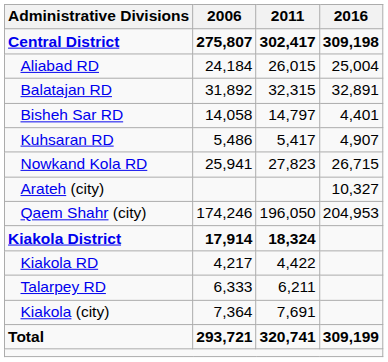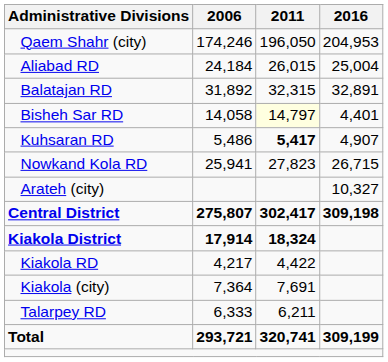 <table class="wikitable">
 <tr>
 <th>Administrative Divisions</th>
 <th>2006</th>
 <th>2011</th>
 <th>2016</th>
 </tr>
 <tr>
-<td><strong><a href='#'>Central District</a></strong></td>
-<td style="text-align: right;"><strong>275,807</strong></td>
-<td style="text-align: right;"><strong>302,417</strong></td>
-<td style="text-align: right;"><strong>309,198</strong></td>
+<td style="padding-left: 1em;"><a href='#'>Qaem Shahr</a> (city)</td>
+<td style="text-align: right;">174,246</td>
+<td style="text-align: right;">196,050</td>
+<td style="text-align: right;">204,953</td>
 </tr>
 <tr>
 <td style="padding-left: 1em;"><a href='#'>Aliabad RD</a></td>
 <td style="text-align: right;">24,184</td>
 <td style="text-align: right;">26,015</td>
 <td style="text-align: right;">25,004</td>
 </tr>
 <tr>
 <td style="padding-left: 1em;"><a href='#'>Balatajan RD</a></td>
 <td style="text-align: right;">31,892</td>
 <td style="text-align: right;">32,315</td>
 <td style="text-align: right;">32,891</td>
 </tr>
 <tr>
 <td style="padding-left: 1em;"><a href='#'>Bisheh Sar RD</a></td>
 <td style="text-align: right;">14,058</td>
-<td style="text-align: right;">14,797</td>
+<td style="background: lightyellow; text-align: right;">14,797</td>
 <td style="text-align: right;">4,401</td>
 </tr>
 <tr>
 <td style="padding-left: 1em;"><a href='#'>Kuhsaran RD</a></td>
 <td style="text-align: right;">5,486</td>
-<td style="text-align: right;">5,417</td>
+<td style="text-align: right;"><strong>5,417</strong></td>
 <td style="text-align: right;">4,907</td>
 </tr>
 <tr>
 <td style="padding-left: 1em;"><a href='#'>Nowkand Kola RD</a></td>
 <td style="text-align: right;">25,941</td>
 <td style="text-align: right;">27,823</td>
 <td style="text-align: right;">26,715</td>
 </tr>
 <tr>
 <td style="padding-left: 1em;"><a href='#'>Arateh</a> (city)</td>
 <td style="text-align: right;"></td>
 <td style="text-align: right;"></td>
 <td style="text-align: right;">10,327</td>
 </tr>
 <tr>
-<td style="padding-left: 1em;"><a href='#'>Qaem Shahr</a> (city)</td>
-<td style="text-align: right;">174,246</td>
-<td style="text-align: right;">196,050</td>
-<td style="text-align: right;">204,953</td>
+<td><strong><a href='#'>Central District</a></strong></td>
+<td style="text-align: right;"><strong>275,807</strong></td>
+<td style="text-align: right;"><strong>302,417</strong></td>
+<td style="text-align: right;"><strong>309,198</strong></td>
 </tr>
 <tr>
 <td><strong><a href='#'>Kiakola District</a></strong></td>
 <td style="text-align: right;"><strong>17,914</strong></td>
 <td style="text-align: right;"><strong>18,324</strong></td>
 <td style="text-align: right;"></td>
 </tr>
 <tr>
 <td style="padding-left: 1em;"><a href='#'>Kiakola RD</a></td>
 <td style="text-align: right;">4,217</td>
 <td style="text-align: right;">4,422</td>
 <td style="text-align: right;"></td>
 </tr>
 <tr>
+<td style="padding-left: 1em;"><a href='#'>Kiakola</a> (city)</td>
+<td style="text-align: right;">7,364</td>
+<td style="text-align: right;">7,691</td>
+<td style="text-align: right;"></td>
+</tr>
+<tr>
 <td style="padding-left: 1em;"><a href='#'>Talarpey RD</a></td>
 <td style="text-align: right;">6,333</td>
 <td style="text-align: right;">6,211</td>
-<td style="text-align: right;"></td>
-</tr>
-<tr>
-<td style="padding-left: 1em;"><a href='#'>Kiakola</a> (city)</td>
-<td style="text-align: right;">7,364</td>
-<td style="text-align: right;">7,691</td>
 <td style="text-align: right;"></td>
 </tr>
 <tr>
 <td><strong>Total</strong></td>
 <td style="text-align: right;"><strong>293,721</strong></td>
 <td style="text-align: right;"><strong>320,741</strong></td>
 <td style="text-align: right;"><strong>309,199</strong></td>
 </tr>
 <tr>
 <td colspan=4></td>
 </tr>
 </table>
